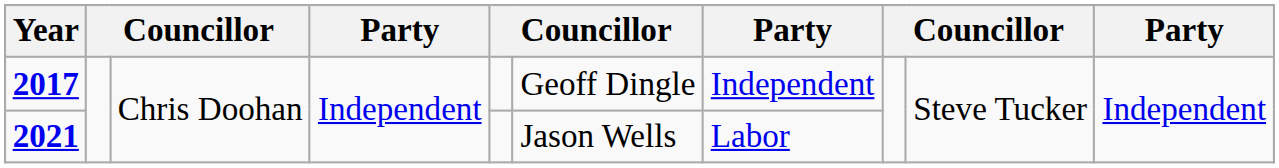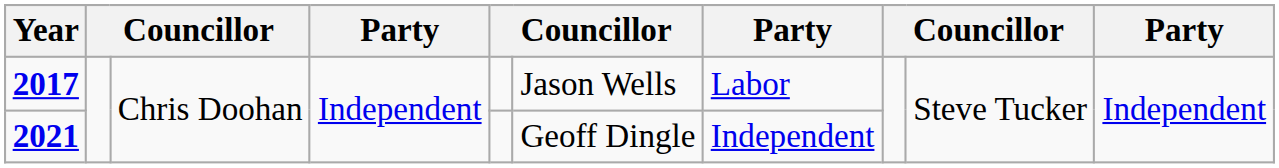 <table class="wikitable">
 <tr>
 <th>Year</th>
 <th colspan="2">Councillor</th>
 <th>Party</th>
 <th colspan="2">Councillor</th>
 <th>Party</th>
 <th colspan="2">Councillor</th>
 <th>Party</th>
 </tr>
 <tr>
 <td><strong><a href='#'>2017</a></strong></td>
 <td rowspan="2" width="1px" > </td>
 <td rowspan="2">Chris Doohan</td>
 <td rowspan="2"><a href='#'>Independent</a></td>
 <td rowspan="1" width="1px" > </td>
-<td rowspan="1">Geoff Dingle</td>
-<td rowspan="1"><a href='#'>Independent</a></td>
+<td rowspan="1">Jason Wells</td>
+<td rowspan="1"><a href='#'>Labor</a></td>
 <td rowspan="2" width="1px" > </td>
 <td rowspan="2">Steve Tucker</td>
 <td rowspan="2"><a href='#'>Independent</a></td>
 </tr>
 <tr>
 <td><strong><a href='#'>2021</a></strong></td>
 <td rowspan="1" width="1px" > </td>
-<td rowspan="1">Jason Wells</td>
-<td rowspan="1"><a href='#'>Labor</a></td>
+<td rowspan="1">Geoff Dingle</td>
+<td rowspan="1"><a href='#'>Independent</a></td>
 </tr>
 </table>
